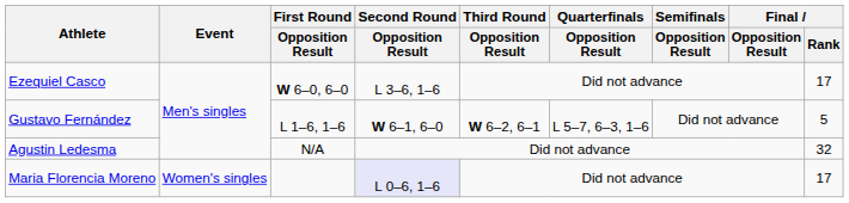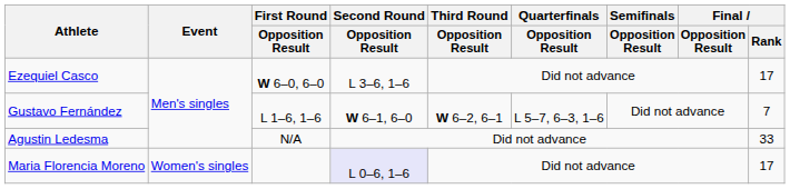 <table class="wikitable" style="font-size:90%;">
 <tr>
 <th rowspan=2>Athlete</th>
 <th rowspan=2>Event</th>
 <th>First Round</th>
 <th>Second Round</th>
 <th>Third Round</th>
 <th>Quarterfinals</th>
 <th>Semifinals</th>
 <th colspan=2>Final / </th>
 </tr>
 <tr style="font-size:95%">
 <th>Opposition<br>Result</th>
 <th>Opposition<br>Result</th>
 <th>Opposition<br>Result</th>
 <th>Opposition<br>Result</th>
 <th>Opposition<br>Result</th>
 <th>Opposition<br>Result</th>
 <th>Rank</th>
 </tr>
 <tr align=center>
 <td align=left><a href='#'>Ezequiel Casco</a></td>
 <td rowspan=3 align=left><a href='#'>Men's singles</a></td>
 <td><br><strong>W</strong> 6–0, 6–0</td>
 <td><br>L 3–6, 1–6</td>
 <td colspan="4">Did not advance</td>
 <td>17</td>
 </tr>
 <tr align=center>
 <td align=left><a href='#'>Gustavo Fernández</a></td>
 <td><br>L 1–6, 1–6</td>
 <td><br><strong>W</strong> 6–1, 6–0</td>
 <td><br><strong>W</strong> 6–2, 6–1</td>
 <td><br>L 5–7, 6–3, 1–6</td>
 <td colspan="2">Did not advance</td>
-<td>5</td>
+<td>7</td>
 </tr>
 <tr align=center>
 <td align=left><a href='#'>Agustin Ledesma</a></td>
 <td>N/A</td>
 <td colspan="5">Did not advance</td>
-<td>32</td>
+<td>33</td>
 </tr>
 <tr align=center>
 <td align=left><a href='#'>Maria Florencia Moreno</a></td>
 <td align=left><a href='#'>Women's singles</a></td>
 <td></td>
 <td style="background: lavender;"><br>L 0–6, 1–6</td>
 <td colspan="4">Did not advance</td>
 <td>17</td>
 </tr>
 </table>
